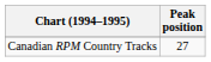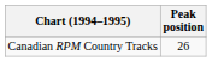 <table class="wikitable sortable">
 <tr>
 <th align="left">Chart (1994–1995)</th>
 <th align="center">Peak<br>position</th>
 </tr>
 <tr>
 </tr>
 <tr>
 <td align="left">Canadian <em>RPM</em> Country Tracks</td>
-<td align="center">27</td>
+<td align="center">26</td>
 </tr>
 </table>
